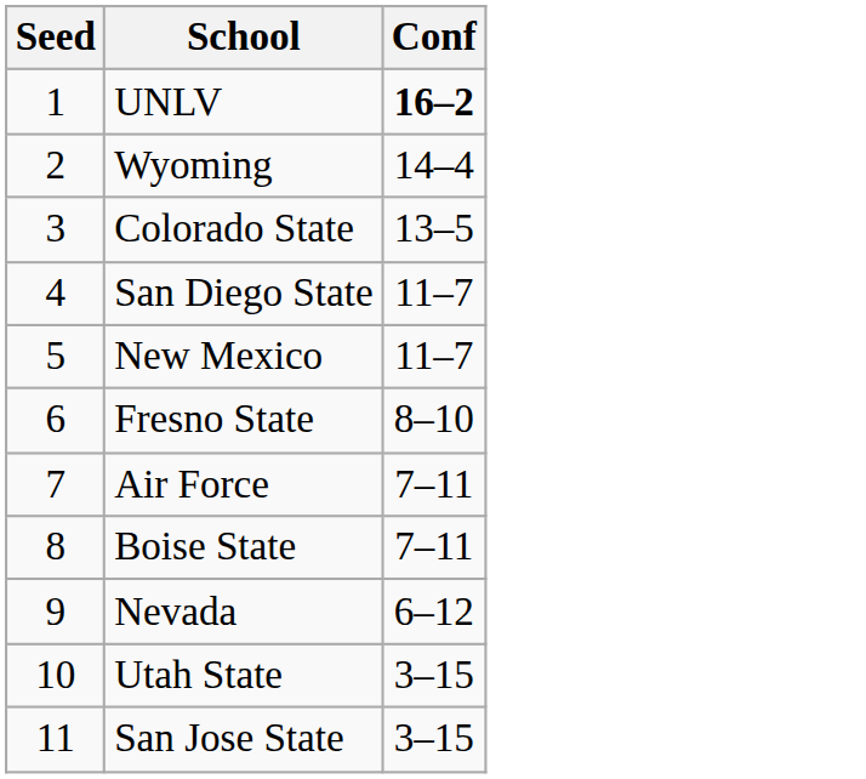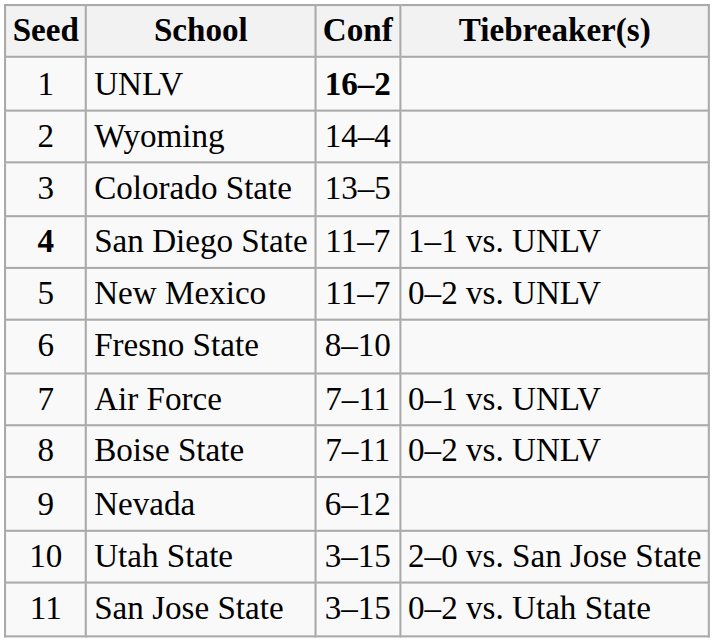 <table class="wikitable" style="text-align:center">
 <tr>
 <th>Seed</th>
 <th>School</th>
 <th>Conf</th>
+<th>Tiebreaker(s)</th>
 </tr>
 <tr>
 <td>1</td>
 <td align="left">UNLV</td>
 <td><strong>16–2</strong></td>
+<td align="left"></td>
 </tr>
 <tr>
 <td>2</td>
 <td align="left">Wyoming</td>
 <td>14–4</td>
+<td align="left"></td>
 </tr>
 <tr>
 <td>3</td>
 <td align="left">Colorado State</td>
 <td>13–5</td>
+<td align="left"></td>
 </tr>
 <tr>
-<td>4</td>
+<td><strong>4</strong></td>
 <td align="left">San Diego State</td>
 <td>11–7</td>
+<td align="left">1–1 vs. UNLV</td>
 </tr>
 <tr>
 <td>5</td>
 <td align="left">New Mexico</td>
 <td>11–7</td>
+<td align="left">0–2 vs. UNLV</td>
 </tr>
 <tr>
 <td>6</td>
 <td align="left">Fresno State</td>
 <td>8–10</td>
+<td align="left"></td>
 </tr>
 <tr>
 <td>7</td>
 <td align="left">Air Force</td>
 <td>7–11</td>
+<td align="left">0–1 vs. UNLV</td>
 </tr>
 <tr>
 <td>8</td>
 <td align="left">Boise State</td>
 <td>7–11</td>
+<td align="left">0–2 vs. UNLV</td>
 </tr>
 <tr>
 <td>9</td>
 <td align="left">Nevada</td>
 <td>6–12</td>
+<td align="left"></td>
 </tr>
 <tr>
 <td>10</td>
 <td align="left">Utah State</td>
 <td>3–15</td>
+<td align="left">2–0 vs. San Jose State</td>
 </tr>
 <tr>
 <td>11</td>
 <td align="left">San Jose State</td>
 <td>3–15</td>
+<td align="left">0–2 vs. Utah State</td>
 </tr>
 </table>
